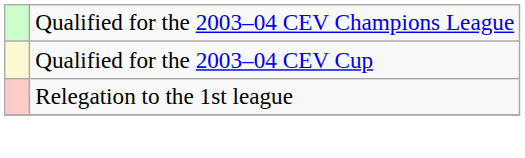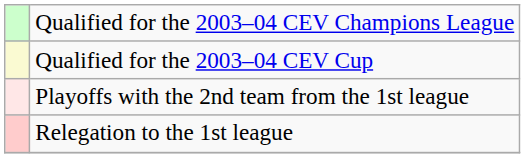 <table class="wikitable" style="text-align: left;">
 <tr>
 <td width="10" bgcolor="#CCFFCC"></td>
 <td>Qualified for the <a href='#'>2003–04 CEV Champions League</a></td>
 </tr>
 <tr>
 <td width="10" bgcolor="#FAFAD2"></td>
 <td>Qualified for the <a href='#'>2003–04 CEV Cup</a></td>
 </tr>
 <tr>
+<td width="10" bgcolor="#FFE7E7"></td>
+<td>Playoffs with the 2nd team from the 1st league</td>
+</tr>
+<tr>
 <td width="10" bgcolor="#FFCCCC"></td>
 <td>Relegation to the 1st league</td>
 </tr>
 <tr>
 </tr>
 </table>
